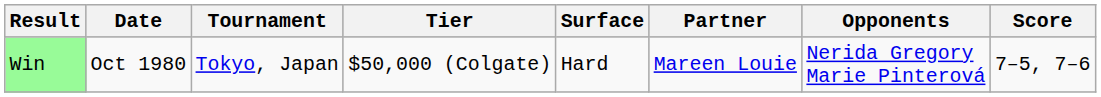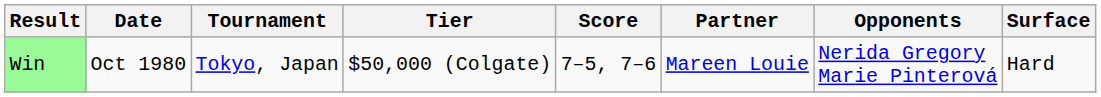 <table class="sortable wikitable">
 <tr>
 <th>Result</th>
 <th>Date</th>
 <th>Tournament</th>
 <th>Tier</th>
-<th>Surface</th>
+<th class="unsortable">Score</th>
 <th>Partner</th>
 <th>Opponents</th>
-<th class="unsortable">Score</th>
+<th>Surface</th>
 </tr>
 <tr>
 <td style="background:#98FB98;">Win</td>
 <td>Oct 1980</td>
 <td><a href='#'>Tokyo</a>, Japan</td>
 <td>$50,000 (Colgate)</td>
-<td>Hard</td>
+<td>7–5, 7–6</td>
 <td> <a href='#'>Mareen Louie</a></td>
 <td> <a href='#'>Nerida Gregory</a><br>  <a href='#'>Marie Pinterová</a></td>
-<td>7–5, 7–6</td>
+<td>Hard</td>
 </tr>
 </table>
